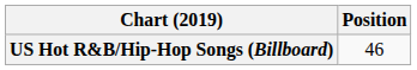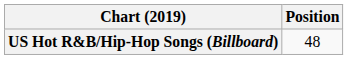 <table class="wikitable plainrowheaders" style="text-align:center">
 <tr>
 <th scope="col">Chart (2019)</th>
 <th scope="col">Position</th>
 </tr>
 <tr>
 <th scope="row">US Hot R&B/Hip-Hop Songs (<em>Billboard</em>)</th>
-<td>46</td>
+<td>48</td>
 </tr>
 </table>
